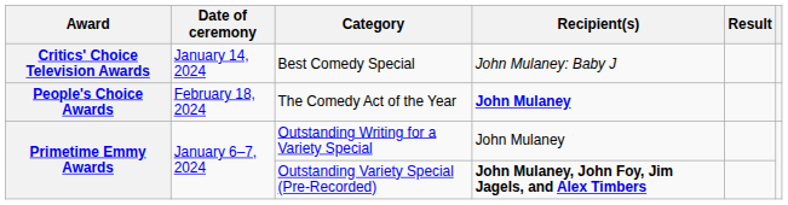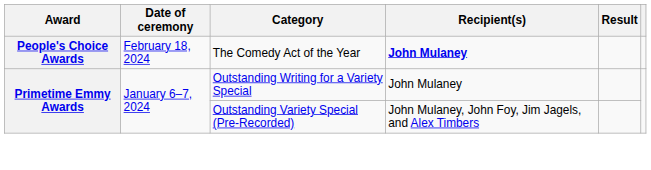 <table class="wikitable plainrowheaders sortable">
 <tr>
 <th scope="col">Award</th>
 <th scope="col">Date of ceremony</th>
 <th scope="col">Category</th>
 <th scope="col">Recipient(s)</th>
 <th scope="col">Result</th>
 <th scope="col" class="unsortable"></th>
-</tr>
-<tr>
-<th scope="row"><a href='#'>Critics' Choice Television Awards</a></th>
-<td><a href='#'>January 14, 2024</a></td>
-<td>Best Comedy Special</td>
-<td><em>John Mulaney: Baby J</em></td>
-<td></td>
-<td align="center"></td>
 </tr>
 <tr>
 <th scope="row"><a href='#'>People's Choice Awards</a></th>
 <td><a href='#'>February 18, 2024</a></td>
 <td>The Comedy Act of the Year</td>
 <td><strong><a href='#'>John Mulaney</a></strong></td>
 <td></td>
 <td align="center"></td>
 </tr>
 <tr>
 <th scope=row rowspan="2"><a href='#'>Primetime Emmy Awards</a></th>
 <td rowspan="2"><a href='#'>January 6–7, 2024</a></td>
 <td><a href='#'>Outstanding Writing for a Variety Special</a></td>
 <td>John Mulaney</td>
 <td></td>
 <td rowspan="2" align="center"></td>
 </tr>
 <tr>
 <td><a href='#'>Outstanding Variety Special (Pre-Recorded)</a></td>
-<td><strong>John Mulaney, John Foy, Jim Jagels, and <a href='#'>Alex Timbers</a></strong></td>
+<td>John Mulaney, John Foy, Jim Jagels, and <a href='#'>Alex Timbers</a></td>
 <td></td>
 </tr>
 </table>
